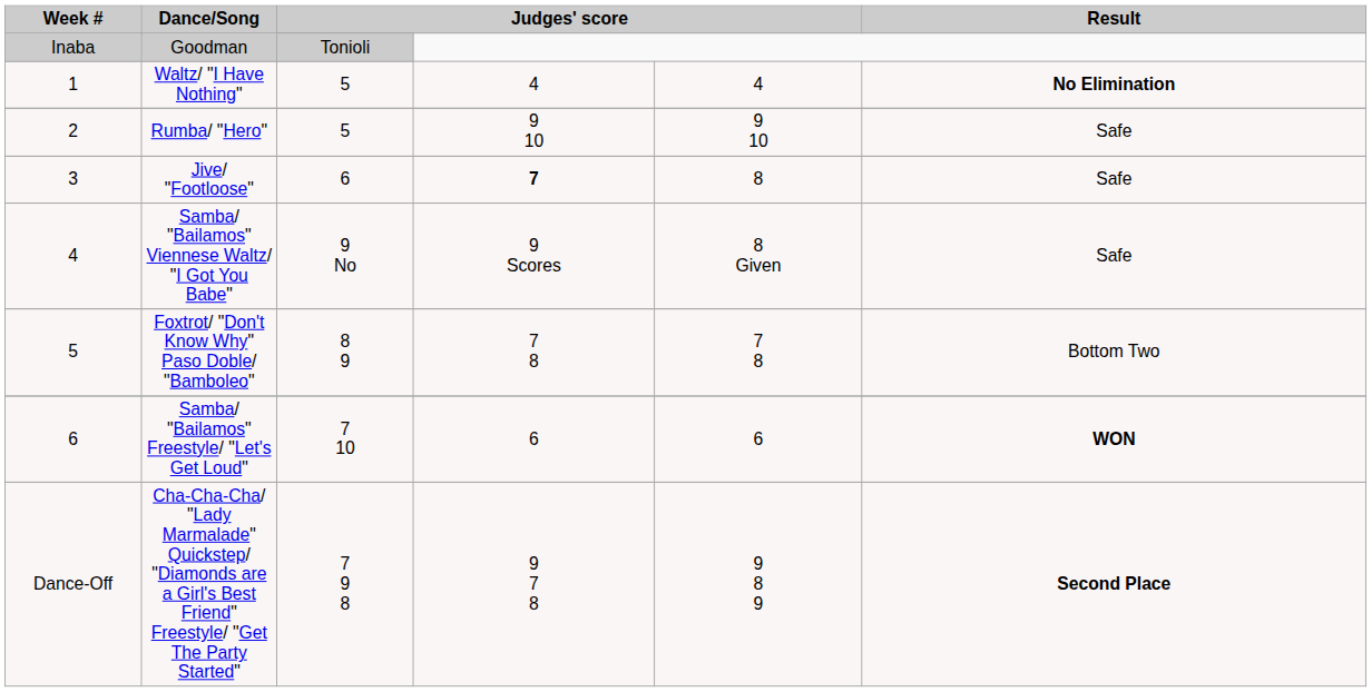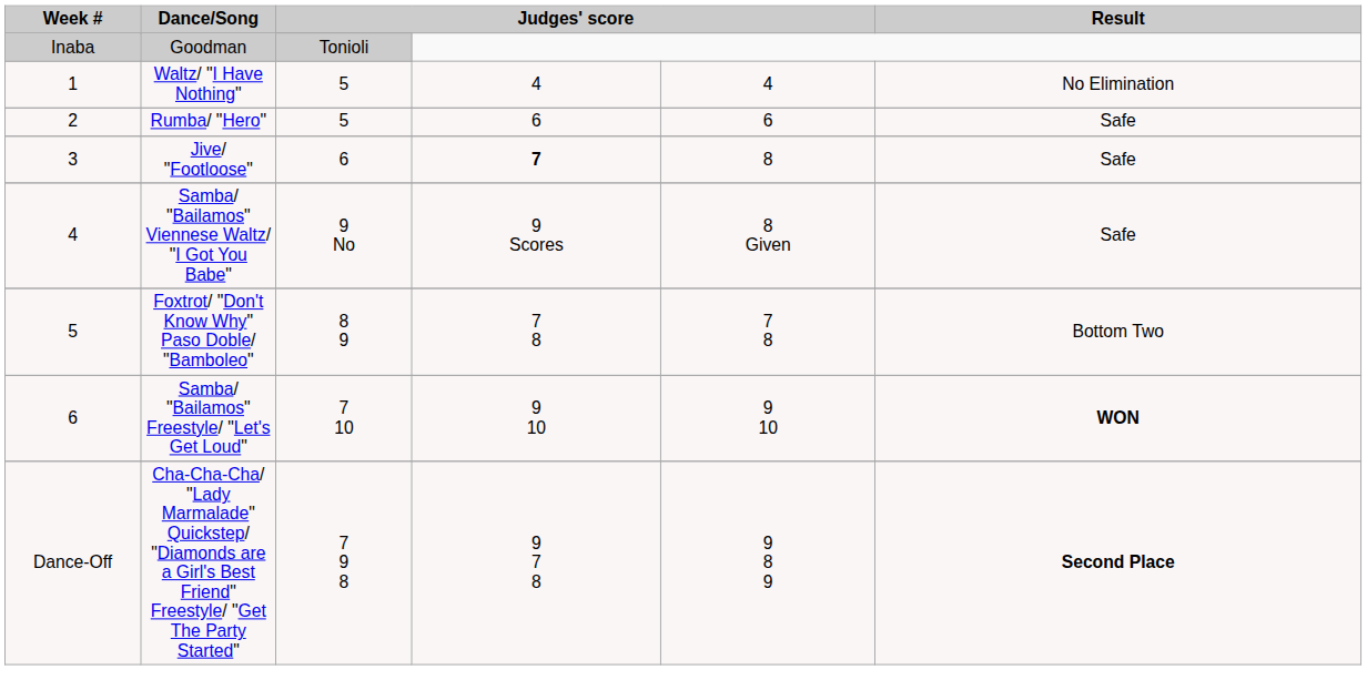 <table class="wikitable" align="left">
 <tr>
 <td rowspan="2" bgcolor="CCCCCC" align="Center"><strong>Week #</strong></td>
 <td rowspan="2" bgcolor="CCCCCC" align="Center"><strong>Dance/Song</strong></td>
 <td colspan="3" bgcolor="CCCCCC" align="Center"><strong>Judges' score</strong></td>
 <td rowspan="2" bgcolor="CCCCCC" align="Center"><strong>Result</strong></td>
 </tr>
 <tr>
 </tr>
 <tr>
 <td bgcolor="CCCCCC" width="10%" align="center">Inaba</td>
 <td bgcolor="CCCCCC" width="10%" align="center">Goodman</td>
 <td bgcolor="CCCCCC" width="10%" align="center">Tonioli</td>
 </tr>
 <tr>
 </tr>
 <tr>
 <td align="center" bgcolor="FAF6F6">1</td>
 <td align="center" bgcolor="FAF6F6"><a href='#'>Waltz</a>/ "<a href='#'>I Have Nothing</a>"</td>
 <td align="center" bgcolor="FAF6F6">5</td>
 <td align="center" bgcolor="FAF6F6">4</td>
 <td align="center" bgcolor="FAF6F6">4</td>
-<td align="center" bgcolor="FAF6F6"><strong>No Elimination</strong></td>
+<td align="center" bgcolor="FAF6F6">No Elimination</td>
 </tr>
 <tr>
 </tr>
 <tr>
 <td align="center" bgcolor="FAF6F6">2</td>
 <td align="center" bgcolor="FAF6F6"><a href='#'>Rumba</a>/ "<a href='#'>Hero</a>"</td>
 <td align="center" bgcolor="FAF6F6">5</td>
-<td align="center" bgcolor="FAF6F6">9<br>10</td>
-<td align="center" bgcolor="FAF6F6">9<br>10</td>
+<td align="center" bgcolor="FAF6F6">6</td>
+<td align="center" bgcolor="FAF6F6">6</td>
 <td align="center" bgcolor="FAF6F6">Safe</td>
 </tr>
 <tr>
 </tr>
 <tr>
 <td align="center" bgcolor="FAF6F6">3</td>
 <td align="center" bgcolor="FAF6F6"><a href='#'>Jive</a>/ "<a href='#'>Footloose</a>"</td>
 <td align="center" bgcolor="FAF6F6">6</td>
 <td align="center" bgcolor="FAF6F6"><strong>7</strong></td>
 <td align="center" bgcolor="FAF6F6">8</td>
 <td align="center" bgcolor="FAF6F6">Safe</td>
 </tr>
 <tr>
 </tr>
 <tr>
 <td align="center" bgcolor="FAF6F6">4</td>
 <td align="center" bgcolor="FAF6F6"><a href='#'>Samba</a>/ "<a href='#'>Bailamos</a>"<br><a href='#'>Viennese Waltz</a>/ "<a href='#'>I Got You Babe</a>"</td>
 <td align="center" bgcolor="FAF6F6">9<br>No</td>
 <td align="center" bgcolor="FAF6F6">9<br>Scores</td>
 <td align="center" bgcolor="FAF6F6">8<br>Given</td>
 <td align="center" bgcolor="FAF6F6">Safe</td>
 </tr>
 <tr>
 </tr>
 <tr>
 <td align="center" bgcolor="FAF6F6">5</td>
 <td align="center" bgcolor="FAF6F6"><a href='#'>Foxtrot</a>/ "<a href='#'>Don't Know Why</a>"<br><a href='#'>Paso Doble</a>/ "<a href='#'>Bamboleo</a>"</td>
 <td align="center" bgcolor="FAF6F6">8<br>9</td>
 <td align="center" bgcolor="FAF6F6">7<br>8</td>
 <td align="center" bgcolor="FAF6F6">7<br>8</td>
 <td align="center" bgcolor="FAF6F6">Bottom Two</td>
 </tr>
 <tr>
 </tr>
 <tr>
 <td align="center" bgcolor="FAF6F6">6</td>
 <td align="center" bgcolor="FAF6F6"><a href='#'>Samba</a>/ "<a href='#'>Bailamos</a>"<br><a href='#'>Freestyle</a>/ "<a href='#'>Let's Get Loud</a>"</td>
 <td align="center" bgcolor="FAF6F6">7<br>10</td>
-<td align="center" bgcolor="FAF6F6">6</td>
-<td align="center" bgcolor="FAF6F6">6</td>
+<td align="center" bgcolor="FAF6F6">9<br>10</td>
+<td align="center" bgcolor="FAF6F6">9<br>10</td>
 <td align="center" bgcolor="FAF6F6"><strong>WON</strong></td>
 </tr>
 <tr>
 </tr>
 <tr>
 <td align="center" bgcolor="FAF6F6">Dance-Off</td>
 <td align="center" bgcolor="FAF6F6"><a href='#'>Cha-Cha-Cha</a>/ "<a href='#'>Lady Marmalade</a>"<br><a href='#'>Quickstep</a>/ "<a href='#'>Diamonds are a Girl's Best Friend</a>"<br><a href='#'>Freestyle</a>/ "<a href='#'>Get The Party Started</a>"</td>
 <td align="center" bgcolor="FAF6F6">7<br>9<br>8</td>
 <td align="center" bgcolor="FAF6F6">9<br>7<br>8</td>
 <td align="center" bgcolor="FAF6F6">9<br>8<br>9</td>
 <td align="center" bgcolor="FAF6F6"><strong>Second Place</strong></td>
 </tr>
 </table>
